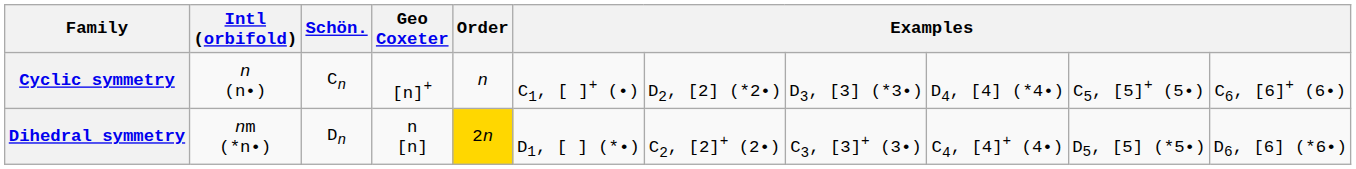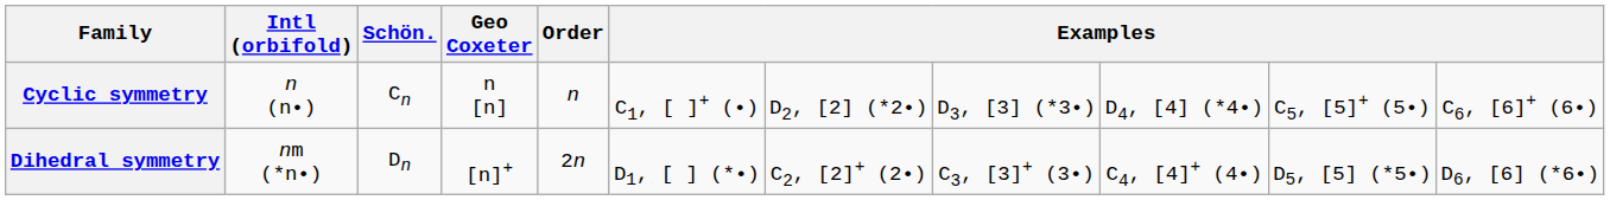 <table class="wikitable">
 <tr>
 <th>Family</th>
 <th><a href='#'>Intl</a><br>(<a href='#'>orbifold</a>)</th>
 <th><a href='#'>Schön.</a></th>
 <th>Geo <br><a href='#'>Coxeter</a></th>
 <th>Order</th>
 <th colspan=6>Examples</th>
 </tr>
 <tr align=center>
 <th><a href='#'>Cyclic symmetry</a></th>
 <td><em>n</em><br>(n•)</td>
 <td>C<sub><em>n</em></sub></td>
-<td><br>[n]<sup>+</sup><br></td>
+<td>n<br>[n]<br></td>
 <td><em>n</em></td>
 <td valign=bottom><br>C<sub>1</sub>, [ ]<sup>+</sup> (•)</td>
 <td valign=bottom><br>D<sub>2</sub>, [2] (*2•)</td>
 <td valign=bottom><br>D<sub>3</sub>, [3] (*3•)</td>
 <td valign=bottom><br>D<sub>4</sub>, [4] (*4•)</td>
 <td valign=bottom><br>C<sub>5</sub>, [5]<sup>+</sup> (5•)</td>
 <td valign=bottom><br>C<sub>6</sub>, [6]<sup>+</sup> (6•)</td>
 </tr>
 <tr align=center>
 <th><a href='#'>Dihedral symmetry</a></th>
 <td><em>n</em>m<br>(*n•)</td>
 <td>D<sub><em>n</em></sub></td>
-<td>n<br>[n]<br></td>
-<td style="background: gold;">2<em>n</em></td>
+<td><br>[n]<sup>+</sup><br></td>
+<td>2<em>n</em></td>
 <td valign=bottom><br>D<sub>1</sub>, [ ] (*•)</td>
 <td valign=bottom><br>C<sub>2</sub>, [2]<sup>+</sup> (2•)</td>
 <td valign=bottom><br>C<sub>3</sub>, [3]<sup>+</sup> (3•)</td>
 <td valign=bottom><br>C<sub>4</sub>, [4]<sup>+</sup> (4•)</td>
 <td valign=bottom><br>D<sub>5</sub>, [5] (*5•)</td>
 <td valign=bottom><br>D<sub>6</sub>, [6] (*6•)</td>
 </tr>
 </table>
